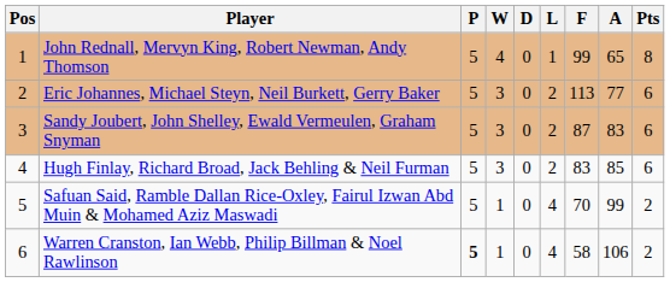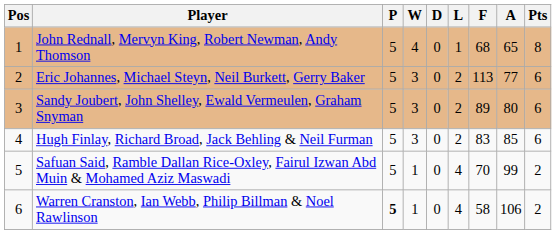 <table class="wikitable" style="font-size: 100%">
 <tr>
 <th width=20>Pos</th>
 <th width=600>Player</th>
 <th width=20>P</th>
 <th width=20>W</th>
 <th width=20>D</th>
 <th width=20>L</th>
 <th width=20>F</th>
 <th width=20>A</th>
 <th width=20>Pts</th>
 </tr>
 <tr align=center style="background: #E6B88A;">
 <td>1</td>
 <td align="left"> <a href='#'>John Rednall</a>, <a href='#'>Mervyn King</a>, <a href='#'>Robert Newman</a>, <a href='#'>Andy Thomson</a></td>
 <td>5</td>
 <td>4</td>
 <td>0</td>
 <td>1</td>
-<td>99</td>
+<td>68</td>
 <td>65</td>
 <td>8</td>
 </tr>
 <tr align=center style="background: #E6B88A;">
 <td>2</td>
 <td align="left"> <a href='#'>Eric Johannes</a>, <a href='#'>Michael Steyn</a>, <a href='#'>Neil Burkett</a>, <a href='#'>Gerry Baker</a></td>
 <td>5</td>
 <td>3</td>
 <td>0</td>
 <td>2</td>
 <td>113</td>
 <td>77</td>
 <td>6</td>
 </tr>
 <tr align=center style="background: #E6B88A;">
 <td>3</td>
 <td align="left"> <a href='#'>Sandy Joubert</a>, <a href='#'>John Shelley</a>, <a href='#'>Ewald Vermeulen</a>, <a href='#'>Graham Snyman</a></td>
 <td>5</td>
 <td>3</td>
 <td>0</td>
 <td>2</td>
-<td>87</td>
-<td>83</td>
+<td>89</td>
+<td>80</td>
 <td>6</td>
 </tr>
 <tr align=center>
 <td>4</td>
 <td align="left"> <a href='#'>Hugh Finlay</a>, <a href='#'>Richard Broad</a>, <a href='#'>Jack Behling</a> & <a href='#'>Neil Furman</a></td>
 <td>5</td>
 <td>3</td>
 <td>0</td>
 <td>2</td>
 <td>83</td>
 <td>85</td>
 <td>6</td>
 </tr>
 <tr align=center>
 <td>5</td>
 <td align="left"> <a href='#'>Safuan Said</a>, <a href='#'>Ramble Dallan Rice-Oxley</a>, <a href='#'>Fairul Izwan Abd Muin</a> & <a href='#'>Mohamed Aziz Maswadi</a></td>
 <td>5</td>
 <td>1</td>
 <td>0</td>
 <td>4</td>
 <td>70</td>
 <td>99</td>
 <td>2</td>
 </tr>
 <tr align=center>
 <td>6</td>
 <td align="left"> <a href='#'>Warren Cranston</a>, <a href='#'>Ian Webb</a>, <a href='#'>Philip Billman</a> & <a href='#'>Noel Rawlinson</a></td>
 <td><strong>5</strong></td>
 <td>1</td>
 <td>0</td>
 <td>4</td>
 <td>58</td>
 <td>106</td>
 <td>2</td>
 </tr>
 </table>
